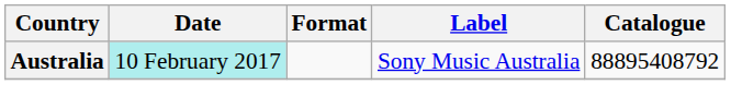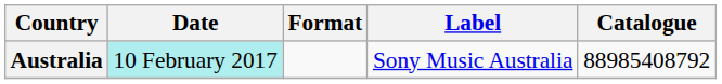 <table class="wikitable plainrowheaders">
 <tr>
 <th scope="col">Country</th>
 <th scope="col">Date</th>
 <th scope="col">Format</th>
 <th scope="col"><a href='#'>Label</a></th>
 <th scope="col">Catalogue</th>
 </tr>
 <tr>
 <th scope="row">Australia</th>
 <td style="background: paleturquoise;">10 February 2017</td>
 <td></td>
 <td><a href='#'>Sony Music Australia</a></td>
-<td>88895408792</td>
+<td>88985408792</td>
 </tr>
 <tr>
 </tr>
 </table>
